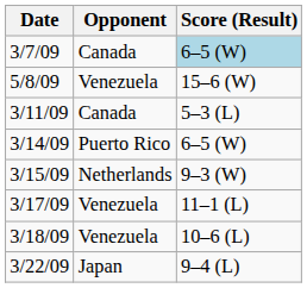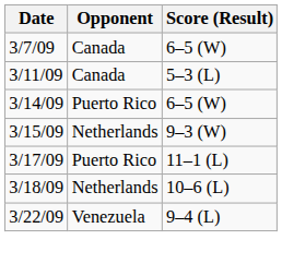 <table class="wikitable">
 <tr>
 <th>Date</th>
 <th>Opponent</th>
 <th>Score (Result)</th>
 </tr>
 <tr>
 <td>3/7/09</td>
 <td>Canada</td>
-<td style="background: lightblue;">6–5 (W)</td>
-</tr>
-<tr>
-<td>5/8/09</td>
-<td>Venezuela</td>
-<td>15–6 (W)</td>
+<td>6–5 (W)</td>
 </tr>
 <tr>
 <td>3/11/09</td>
 <td>Canada</td>
 <td>5–3 (L)</td>
 </tr>
 <tr>
 <td>3/14/09</td>
 <td>Puerto Rico</td>
 <td>6–5 (W)</td>
 </tr>
 <tr>
 <td>3/15/09</td>
 <td>Netherlands</td>
 <td>9–3 (W)</td>
 </tr>
 <tr>
 <td>3/17/09</td>
-<td>Venezuela</td>
+<td>Puerto Rico</td>
 <td>11–1 (L)</td>
 </tr>
 <tr>
 <td>3/18/09</td>
-<td>Venezuela</td>
+<td>Netherlands</td>
 <td>10–6 (L)</td>
 </tr>
 <tr>
 <td>3/22/09</td>
-<td>Japan</td>
+<td>Venezuela</td>
 <td>9–4 (L)</td>
 </tr>
 </table>
